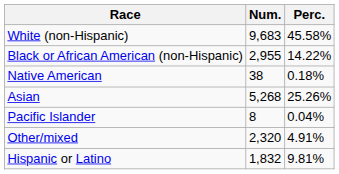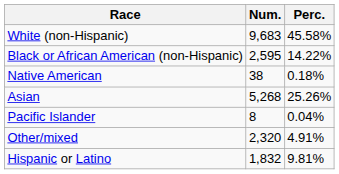 <table class="wikitable">
 <tr>
 <th>Race</th>
 <th>Num.</th>
 <th>Perc.</th>
 </tr>
 <tr>
 <td><a href='#'>White</a> (non-Hispanic)</td>
 <td>9,683</td>
 <td>45.58%</td>
 </tr>
 <tr>
 <td><a href='#'>Black or African American</a> (non-Hispanic)</td>
-<td>2,955</td>
+<td>2,595</td>
 <td>14.22%</td>
 </tr>
 <tr>
 <td><a href='#'>Native American</a></td>
 <td>38</td>
 <td>0.18%</td>
 </tr>
 <tr>
 <td><a href='#'>Asian</a></td>
 <td>5,268</td>
 <td>25.26%</td>
 </tr>
 <tr>
 <td><a href='#'>Pacific Islander</a></td>
 <td>8</td>
 <td>0.04%</td>
 </tr>
 <tr>
 <td><a href='#'>Other/mixed</a></td>
 <td>2,320</td>
 <td>4.91%</td>
 </tr>
 <tr>
 <td><a href='#'>Hispanic</a> or <a href='#'>Latino</a></td>
 <td>1,832</td>
 <td>9.81%</td>
 </tr>
 </table>
